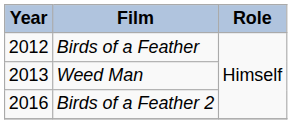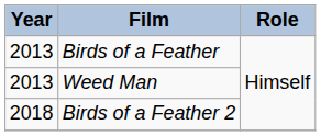 <table class="wikitable">
 <tr style="text-align:center;">
 <th style="background:#B0C4DE;">Year</th>
 <th style="background:#B0C4DE;">Film</th>
 <th style="background:#B0C4DE;">Role</th>
 </tr>
 <tr>
-<td rowspan="1">2012</td>
+<td rowspan="1">2013</td>
 <td><em>Birds of a Feather</em></td>
 <td rowspan="3">Himself</td>
 </tr>
 <tr>
 <td>2013</td>
 <td><em>Weed Man</em> </td>
 </tr>
 <tr>
-<td rowspan="1">2016</td>
+<td rowspan="1">2018</td>
 <td><em>Birds of a Feather 2</em></td>
 </tr>
 <tr>
 </tr>
 </table>
